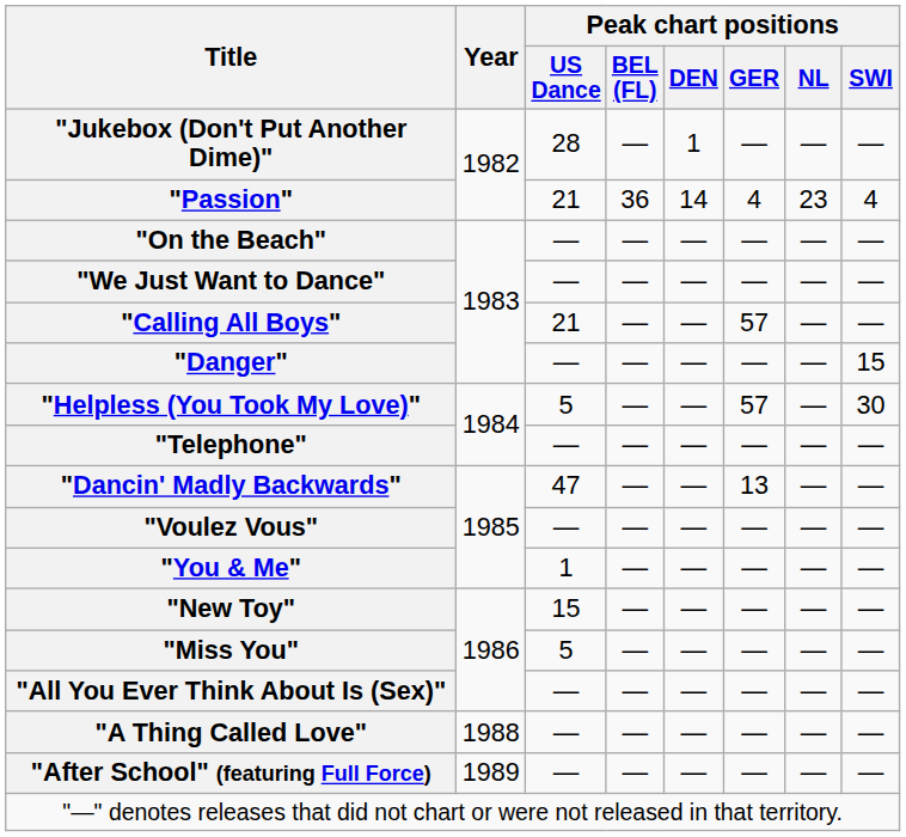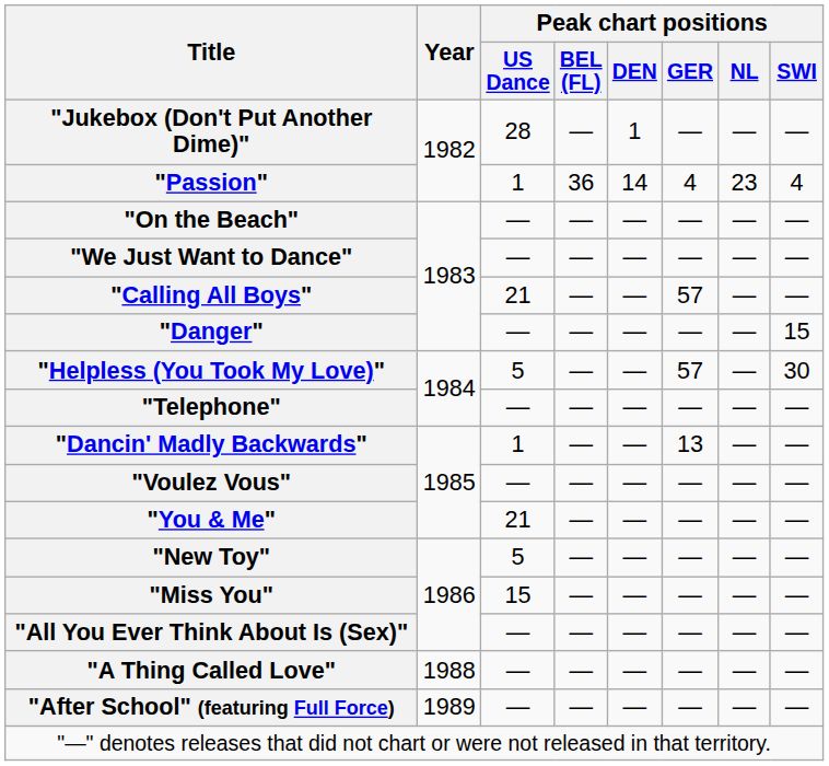 <table class="wikitable plainrowheaders" style="text-align:center;">
 <tr>
 <th rowspan="2" scope="col" style="width:17em;">Title</th>
 <th rowspan="2" scope="col" style="width:2em;">Year</th>
 <th colspan="6">Peak chart positions</th>
 </tr>
 <tr>
 <th scope="col" style="width:2em;font-size:90%;"><a href='#'>US Dance</a><br></th>
 <th scope="col" style="width:2em;font-size:90%;"><a href='#'>BEL<br>(FL)</a><br></th>
 <th scope="col" style="width:2em;font-size:90%;"><a href='#'>DEN</a><br></th>
 <th scope="col" style="width:2em;font-size:90%;"><a href='#'>GER</a><br></th>
 <th scope="col" style="width:2em;font-size:90%;"><a href='#'>NL</a><br></th>
 <th scope="col" style="width:2em;font-size:90%;"><a href='#'>SWI</a><br></th>
 </tr>
 <tr>
 <th scope="row">"Jukebox (Don't Put Another Dime)"</th>
 <td rowspan="2">1982</td>
 <td>28</td>
 <td>—</td>
 <td>1</td>
 <td>—</td>
 <td>—</td>
 <td>—</td>
 </tr>
 <tr>
 <th scope="row">"<a href='#'>Passion</a>"</th>
-<td>21</td>
+<td>1</td>
 <td>36</td>
 <td>14</td>
 <td>4</td>
 <td>23</td>
 <td>4</td>
 </tr>
 <tr>
 <th scope="row">"On the Beach"</th>
 <td rowspan="4">1983</td>
 <td>—</td>
 <td>—</td>
 <td>—</td>
 <td>—</td>
 <td>—</td>
 <td>—</td>
 </tr>
 <tr>
 <th scope="row">"We Just Want to Dance"</th>
 <td>—</td>
 <td>—</td>
 <td>—</td>
 <td>—</td>
 <td>—</td>
 <td>—</td>
 </tr>
 <tr>
 <th scope="row">"<a href='#'>Calling All Boys</a>"</th>
 <td>21</td>
 <td>—</td>
 <td>—</td>
 <td>57</td>
 <td>—</td>
 <td>—</td>
 </tr>
 <tr>
 <th scope="row">"<a href='#'>Danger</a>"</th>
 <td>—</td>
 <td>—</td>
 <td>—</td>
 <td>—</td>
 <td>—</td>
 <td>15</td>
 </tr>
 <tr>
 <th scope="row">"<a href='#'>Helpless (You Took My Love)</a>"</th>
 <td rowspan="2">1984</td>
 <td>5</td>
 <td>—</td>
 <td>—</td>
 <td>57</td>
 <td>—</td>
 <td>30</td>
 </tr>
 <tr>
 <th scope="row">"Telephone"</th>
 <td>—</td>
 <td>—</td>
 <td>—</td>
 <td>—</td>
 <td>—</td>
 <td>—</td>
 </tr>
 <tr>
 <th scope="row">"<a href='#'>Dancin' Madly Backwards</a>"</th>
 <td rowspan="3">1985</td>
-<td>47</td>
+<td>1</td>
 <td>—</td>
 <td>—</td>
 <td>13</td>
 <td>—</td>
 <td>—</td>
 </tr>
 <tr>
 <th scope="row">"Voulez Vous"</th>
 <td>—</td>
 <td>—</td>
 <td>—</td>
 <td>—</td>
 <td>—</td>
 <td>—</td>
 </tr>
 <tr>
 <th scope="row">"<a href='#'>You & Me</a>"</th>
-<td>1</td>
+<td>21</td>
 <td>—</td>
 <td>—</td>
 <td>—</td>
 <td>—</td>
 <td>—</td>
 </tr>
 <tr>
 <th scope="row">"New Toy"</th>
 <td rowspan="3">1986</td>
-<td>15</td>
+<td>5</td>
 <td>—</td>
 <td>—</td>
 <td>—</td>
 <td>—</td>
 <td>—</td>
 </tr>
 <tr>
 <th scope="row">"Miss You"</th>
-<td>5</td>
+<td>15</td>
 <td>—</td>
 <td>—</td>
 <td>—</td>
 <td>—</td>
 <td>—</td>
 </tr>
 <tr>
 <th scope="row">"All You Ever Think About Is (Sex)"</th>
 <td>—</td>
 <td>—</td>
 <td>—</td>
 <td>—</td>
 <td>—</td>
 <td>—</td>
 </tr>
 <tr>
 <th scope="row">"A Thing Called Love"</th>
 <td>1988</td>
 <td>—</td>
 <td>—</td>
 <td>—</td>
 <td>—</td>
 <td>—</td>
 <td>—</td>
 </tr>
 <tr>
 <th scope="row">"After School" <small>(featuring <a href='#'>Full Force</a>)</small></th>
 <td>1989</td>
 <td>—</td>
 <td>—</td>
 <td>—</td>
 <td>—</td>
 <td>—</td>
 <td>—</td>
 </tr>
 <tr>
 <td colspan="8" style="font-size:90%">"—" denotes releases that did not chart or were not released in that territory.</td>
 </tr>
 </table>
